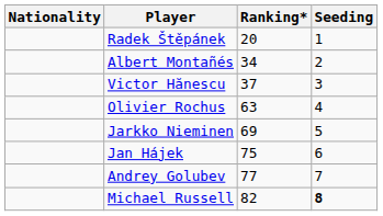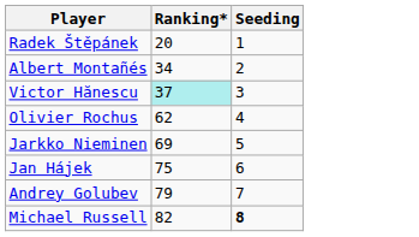 <table class="wikitable" border="1">
 <tr>
-<th>Nationality</th>
 <th>Player</th>
 <th>Ranking*</th>
 <th>Seeding</th>
 </tr>
 <tr>
-<td></td>
 <td><a href='#'>Radek Štěpánek</a></td>
 <td>20</td>
 <td>1</td>
 </tr>
 <tr>
-<td></td>
 <td><a href='#'>Albert Montañés</a></td>
 <td>34</td>
 <td>2</td>
 </tr>
 <tr>
-<td></td>
 <td><a href='#'>Victor Hănescu</a></td>
-<td>37</td>
+<td style="background: paleturquoise;">37</td>
 <td>3</td>
 </tr>
 <tr>
-<td></td>
 <td><a href='#'>Olivier Rochus</a></td>
-<td>63</td>
+<td>62</td>
 <td>4</td>
 </tr>
 <tr>
-<td></td>
 <td><a href='#'>Jarkko Nieminen</a></td>
 <td>69</td>
 <td>5</td>
 </tr>
 <tr>
-<td></td>
 <td><a href='#'>Jan Hájek</a></td>
 <td>75</td>
 <td>6</td>
 </tr>
 <tr>
-<td></td>
 <td><a href='#'>Andrey Golubev</a></td>
-<td>77</td>
+<td>79</td>
 <td>7</td>
 </tr>
 <tr>
-<td></td>
 <td><a href='#'>Michael Russell</a></td>
 <td>82</td>
 <td><strong>8</strong></td>
 </tr>
 </table>
